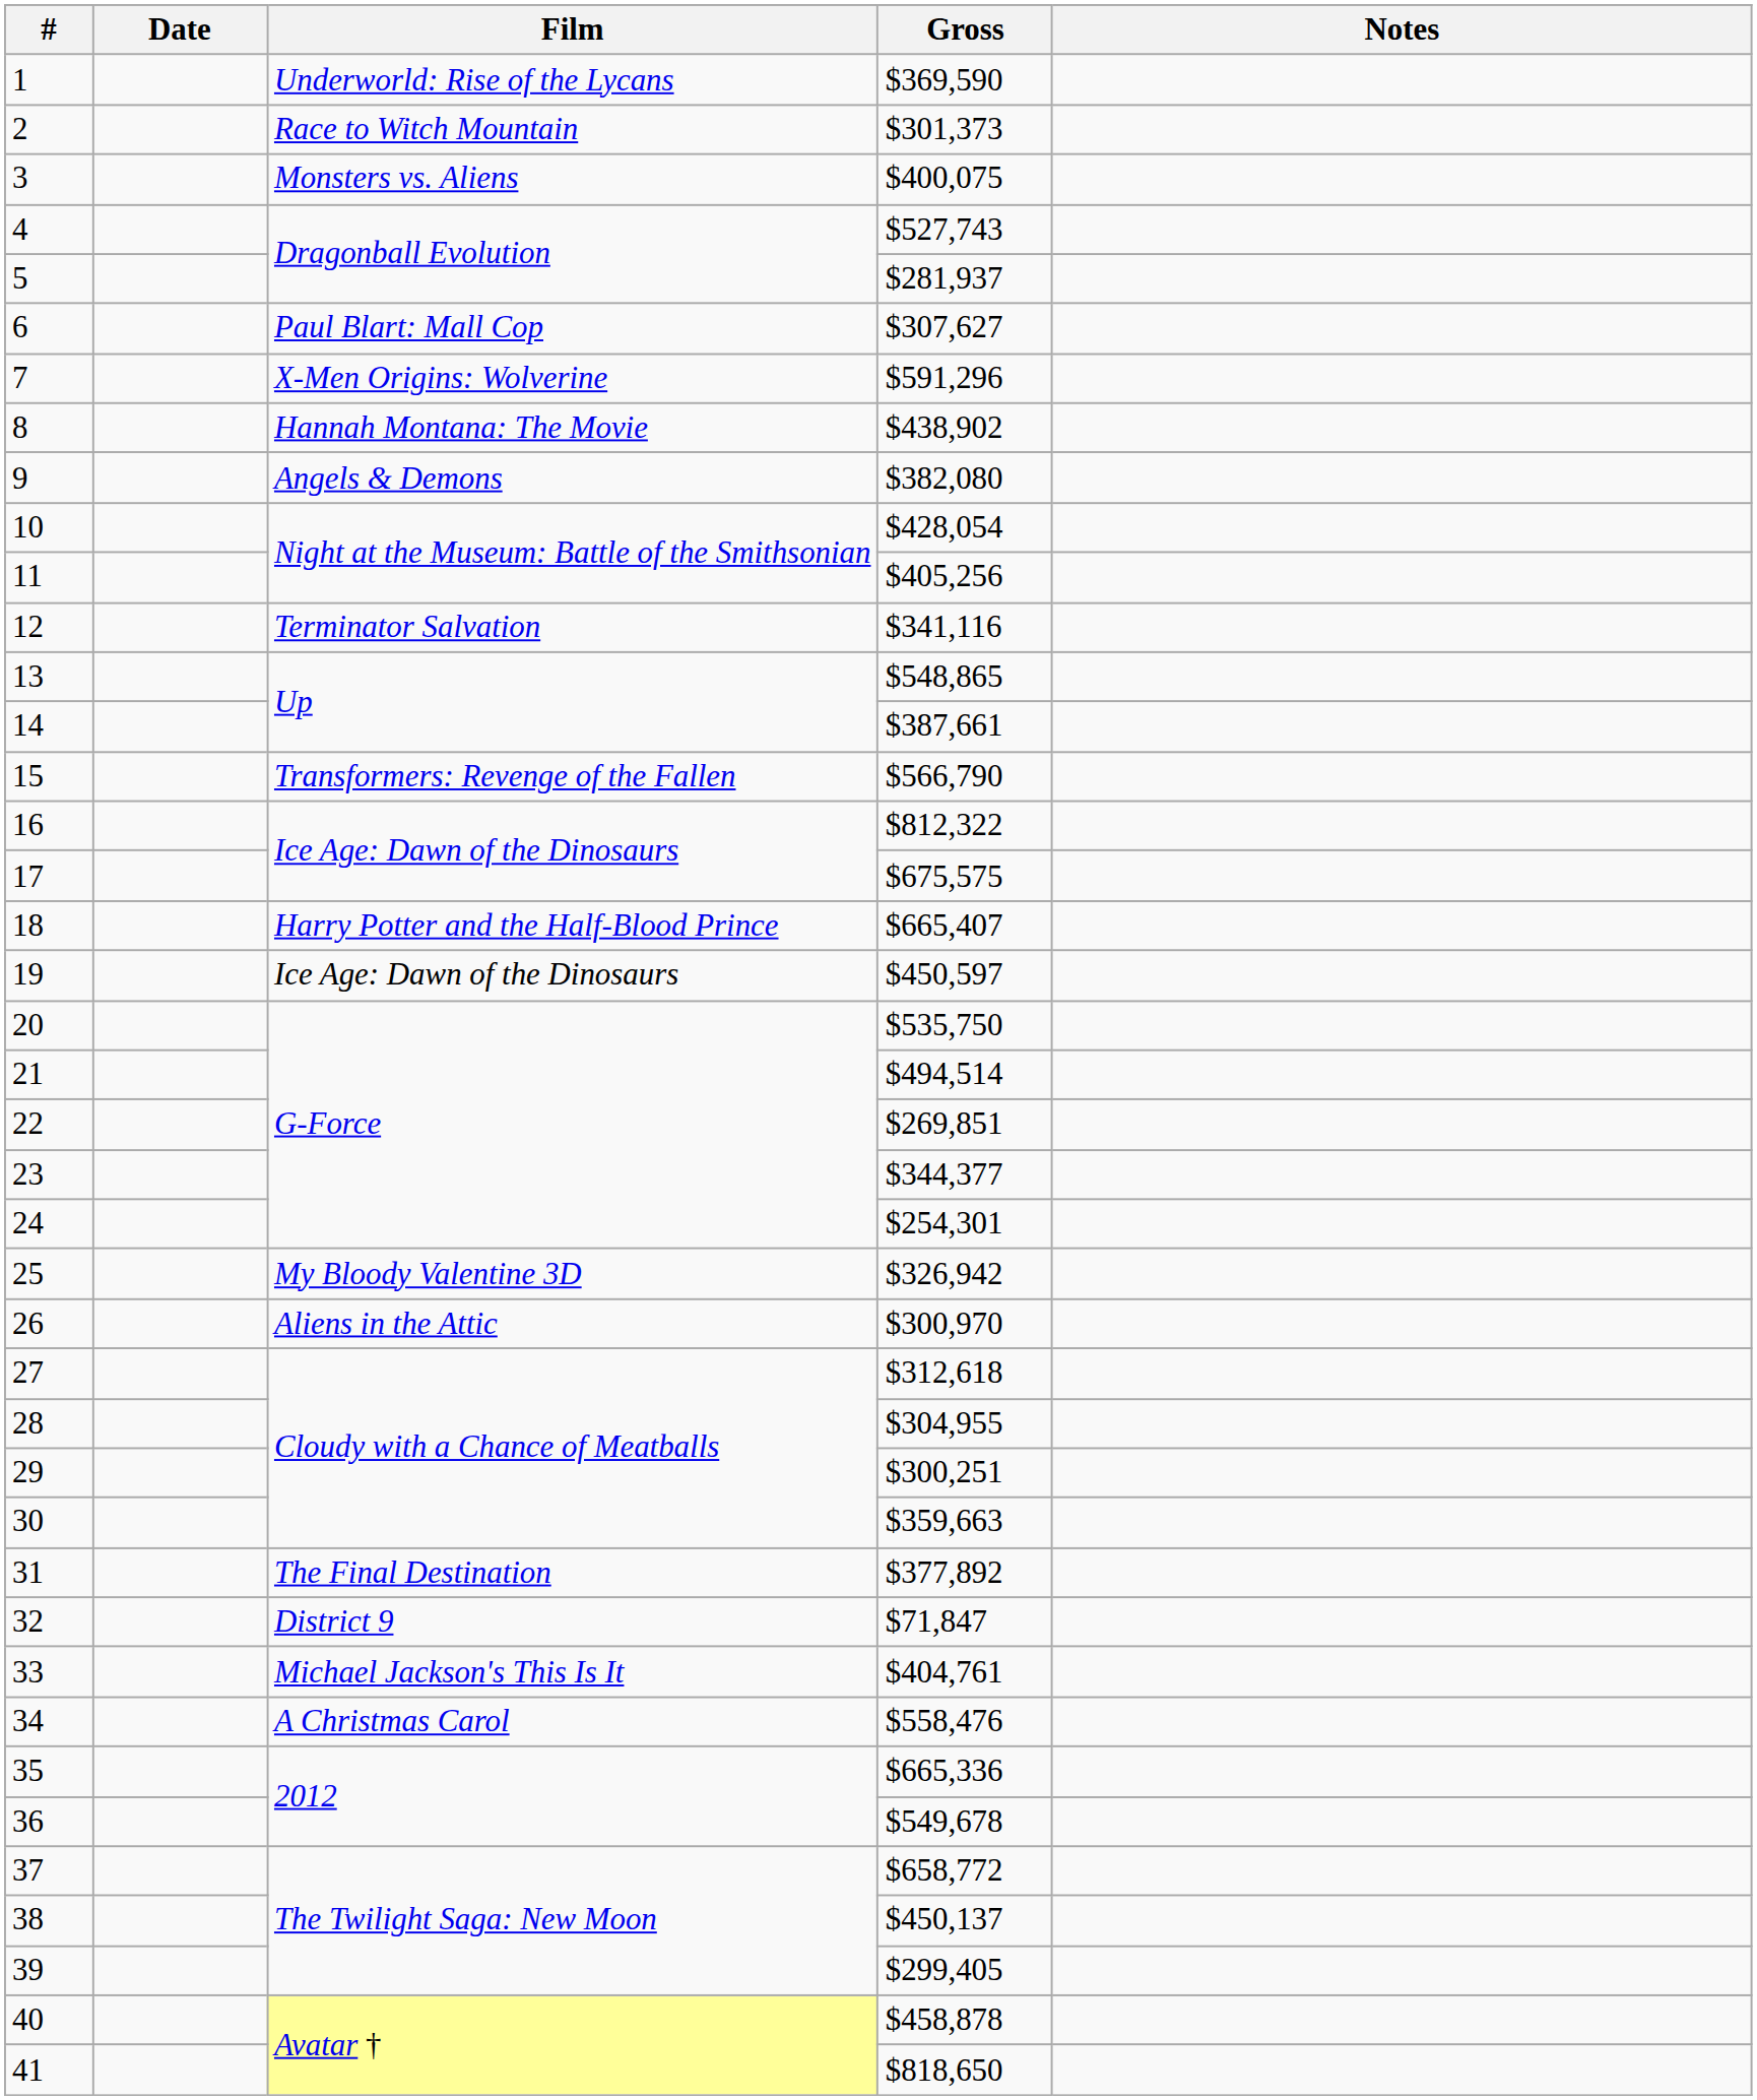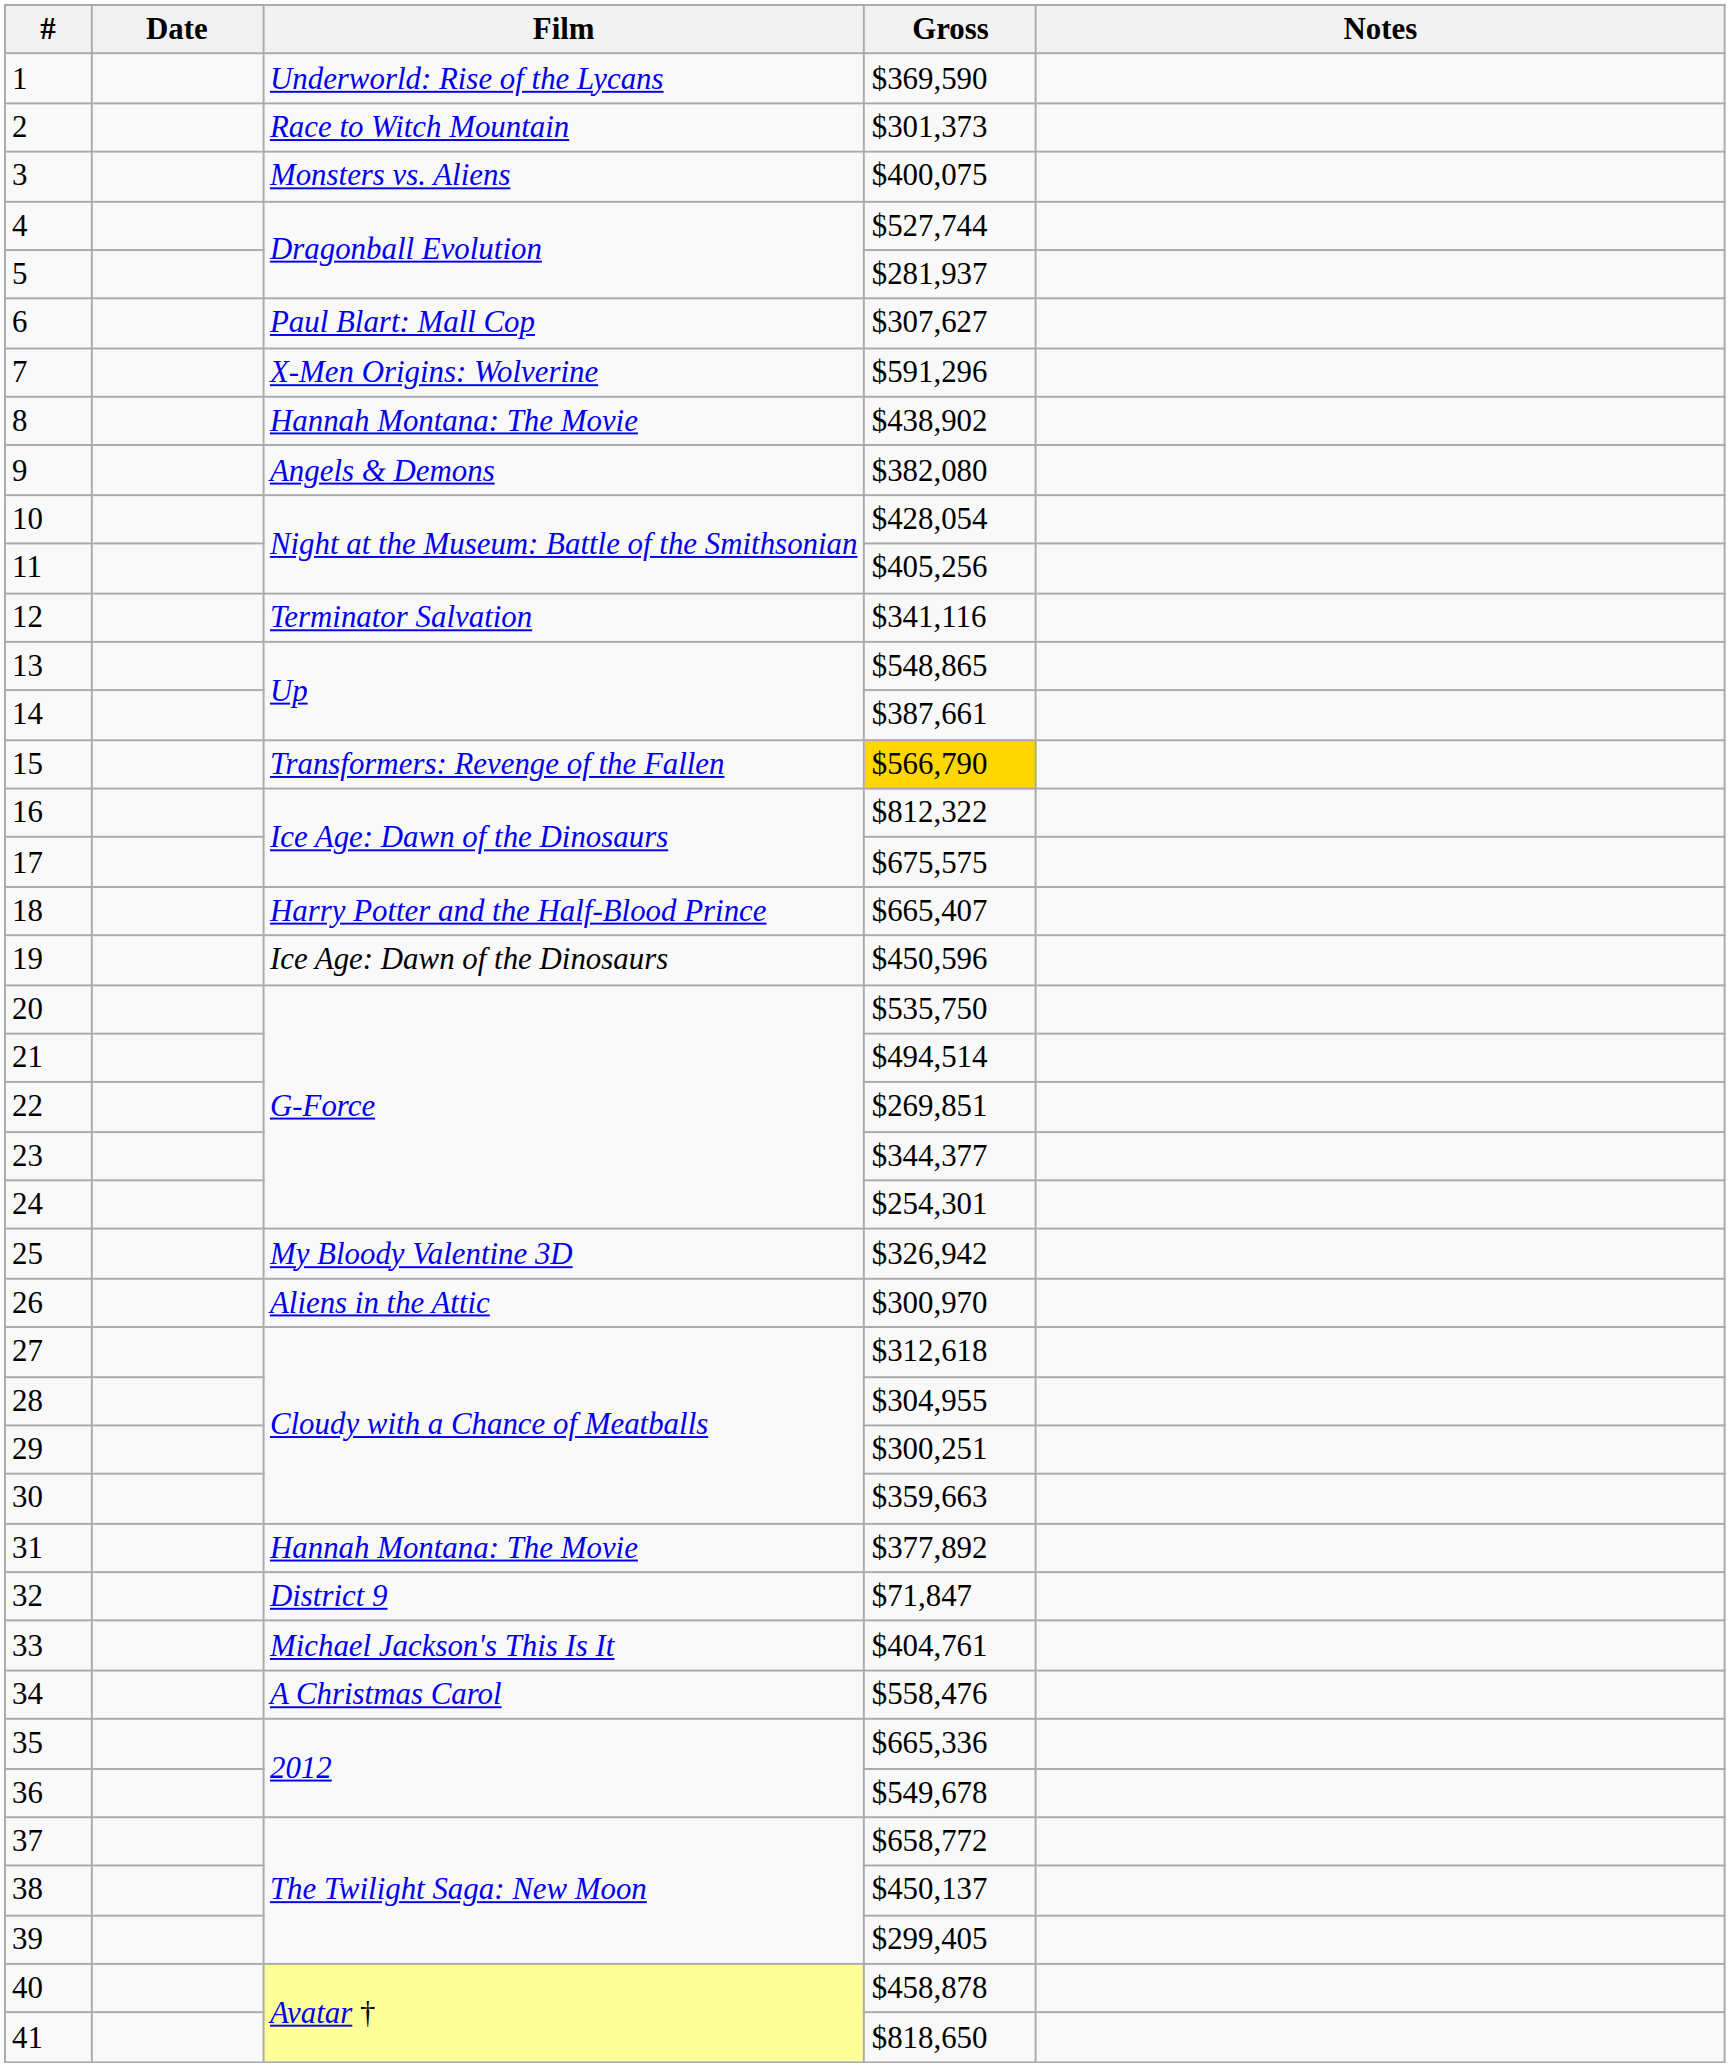 <table class="wikitable sortable">
 <tr>
 <th width="5%">#</th>
 <th width="10%">Date</th>
 <th width="35%">Film</th>
 <th width="10%">Gross</th>
 <th>Notes</th>
 </tr>
 <tr>
 <td>1</td>
 <td></td>
 <td><em><a href='#'>Underworld: Rise of the Lycans</a></em></td>
 <td>$369,590</td>
 <td></td>
 </tr>
 <tr>
 <td>2</td>
 <td></td>
 <td><em><a href='#'>Race to Witch Mountain</a></em></td>
 <td>$301,373</td>
 <td></td>
 </tr>
 <tr>
 <td>3</td>
 <td></td>
 <td><em><a href='#'>Monsters vs. Aliens</a></em></td>
 <td>$400,075</td>
 <td></td>
 </tr>
 <tr>
 <td>4</td>
 <td></td>
 <td rowspan="2"><em><a href='#'>Dragonball Evolution</a></em></td>
-<td>$527,743</td>
+<td>$527,744</td>
 <td></td>
 </tr>
 <tr>
 <td>5</td>
 <td></td>
 <td>$281,937</td>
 <td></td>
 </tr>
 <tr>
 <td>6</td>
 <td></td>
 <td><em><a href='#'>Paul Blart: Mall Cop</a></em></td>
 <td>$307,627</td>
 <td></td>
 </tr>
 <tr>
 <td>7</td>
 <td></td>
 <td><em><a href='#'>X-Men Origins: Wolverine</a></em></td>
 <td>$591,296</td>
 <td></td>
 </tr>
 <tr>
 <td>8</td>
 <td></td>
 <td><em><a href='#'>Hannah Montana: The Movie</a></em></td>
 <td>$438,902</td>
 <td></td>
 </tr>
 <tr>
 <td>9</td>
 <td></td>
 <td><em><a href='#'>Angels & Demons</a></em></td>
 <td>$382,080</td>
 <td></td>
 </tr>
 <tr>
 <td>10</td>
 <td></td>
 <td rowspan="2"><em><a href='#'>Night at the Museum: Battle of the Smithsonian</a></em></td>
 <td>$428,054</td>
 <td></td>
 </tr>
 <tr>
 <td>11</td>
 <td></td>
 <td>$405,256</td>
 <td></td>
 </tr>
 <tr>
 <td>12</td>
 <td></td>
 <td><em><a href='#'>Terminator Salvation</a></em></td>
 <td>$341,116</td>
 <td></td>
 </tr>
 <tr>
 <td>13</td>
 <td></td>
 <td rowspan="2"><em><a href='#'>Up</a></em></td>
 <td>$548,865</td>
 <td></td>
 </tr>
 <tr>
 <td>14</td>
 <td></td>
 <td>$387,661</td>
 <td></td>
 </tr>
 <tr>
 <td>15</td>
 <td></td>
 <td><em><a href='#'>Transformers: Revenge of the Fallen</a></em></td>
-<td>$566,790</td>
+<td style="background: gold;">$566,790</td>
 <td></td>
 </tr>
 <tr>
 <td>16</td>
 <td></td>
 <td rowspan="2"><em><a href='#'>Ice Age: Dawn of the Dinosaurs</a></em></td>
 <td>$812,322</td>
 <td></td>
 </tr>
 <tr>
 <td>17</td>
 <td></td>
 <td>$675,575</td>
 <td></td>
 </tr>
 <tr>
 <td>18</td>
 <td></td>
 <td><em><a href='#'>Harry Potter and the Half-Blood Prince</a></em></td>
 <td>$665,407</td>
 <td></td>
 </tr>
 <tr>
 <td>19</td>
 <td></td>
 <td><em>Ice Age: Dawn of the Dinosaurs</em></td>
-<td>$450,597</td>
+<td>$450,596</td>
 <td></td>
 </tr>
 <tr>
 <td>20</td>
 <td></td>
 <td rowspan="5"><em><a href='#'>G-Force</a></em></td>
 <td>$535,750</td>
 <td></td>
 </tr>
 <tr>
 <td>21</td>
 <td></td>
 <td>$494,514</td>
 <td></td>
 </tr>
 <tr>
 <td>22</td>
 <td></td>
 <td>$269,851</td>
 <td></td>
 </tr>
 <tr>
 <td>23</td>
 <td></td>
 <td>$344,377</td>
 <td></td>
 </tr>
 <tr>
 <td>24</td>
 <td></td>
 <td>$254,301</td>
 <td></td>
 </tr>
 <tr>
 <td>25</td>
 <td></td>
 <td><em><a href='#'>My Bloody Valentine 3D</a></em></td>
 <td>$326,942</td>
 <td></td>
 </tr>
 <tr>
 <td>26</td>
 <td></td>
 <td><em><a href='#'>Aliens in the Attic</a></em></td>
 <td>$300,970</td>
 <td></td>
 </tr>
 <tr>
 <td>27</td>
 <td></td>
 <td rowspan="4"><em><a href='#'>Cloudy with a Chance of Meatballs</a></em></td>
 <td>$312,618</td>
 <td></td>
 </tr>
 <tr>
 <td>28</td>
 <td></td>
 <td>$304,955</td>
 <td></td>
 </tr>
 <tr>
 <td>29</td>
 <td></td>
 <td>$300,251</td>
 <td></td>
 </tr>
 <tr>
 <td>30</td>
 <td></td>
 <td>$359,663</td>
 <td></td>
 </tr>
 <tr>
 <td>31</td>
 <td></td>
-<td><em><a href='#'>The Final Destination</a></em></td>
+<td><em><a href='#'>Hannah Montana: The Movie</a></em></td>
 <td>$377,892</td>
 <td></td>
 </tr>
 <tr>
 <td>32</td>
 <td></td>
 <td><em><a href='#'>District 9</a></em></td>
 <td>$71,847</td>
 <td></td>
 </tr>
 <tr>
 <td>33</td>
 <td></td>
 <td><em><a href='#'>Michael Jackson's This Is It</a></em></td>
 <td>$404,761</td>
 <td></td>
 </tr>
 <tr>
 <td>34</td>
 <td></td>
 <td><em><a href='#'>A Christmas Carol</a></em></td>
 <td>$558,476</td>
 <td></td>
 </tr>
 <tr>
 <td>35</td>
 <td></td>
 <td rowspan="2"><em><a href='#'>2012</a></em></td>
 <td>$665,336</td>
 <td></td>
 </tr>
 <tr>
 <td>36</td>
 <td></td>
 <td>$549,678</td>
 <td></td>
 </tr>
 <tr>
 <td>37</td>
 <td></td>
 <td rowspan="3"><em><a href='#'>The Twilight Saga: New Moon</a></em></td>
 <td>$658,772</td>
 <td></td>
 </tr>
 <tr>
 <td>38</td>
 <td></td>
 <td>$450,137</td>
 <td></td>
 </tr>
 <tr>
 <td>39</td>
 <td></td>
 <td>$299,405</td>
 <td></td>
 </tr>
 <tr>
 <td>40</td>
 <td></td>
 <td rowspan="2" style="background-color:#FFFF99"><em><a href='#'>Avatar</a></em> †</td>
 <td>$458,878</td>
 <td></td>
 </tr>
 <tr>
 <td>41</td>
 <td></td>
 <td>$818,650</td>
 <td></td>
 </tr>
 </table>
